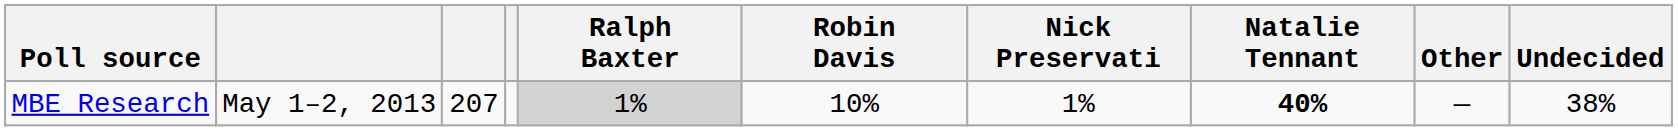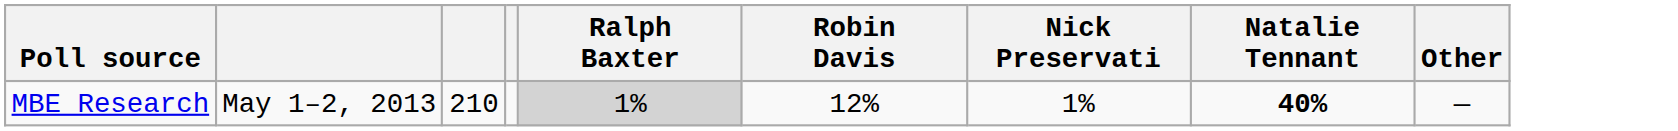 <table class="wikitable" style="text-align:center">
 <tr valign= bottom>
 <th>Poll source</th>
 <th></th>
 <th></th>
 <th></th>
 <th style="width:100px;">Ralph<br>Baxter</th>
 <th style="width:100px;">Robin<br>Davis</th>
 <th style="width:100px;">Nick<br>Preservati</th>
 <th style="width:100px;">Natalie<br>Tennant</th>
 <th>Other</th>
-<th>Undecided</th>
 </tr>
 <tr>
 <td align=left><a href='#'>MBE Research</a></td>
 <td>May 1–2, 2013</td>
-<td>207</td>
+<td>210</td>
 <td></td>
 <td style="background: lightgrey;">1%</td>
-<td>10%</td>
+<td>12%</td>
 <td>1%</td>
 <td><strong>40%</strong></td>
 <td>—</td>
-<td>38%</td>
 </tr>
 </table>
